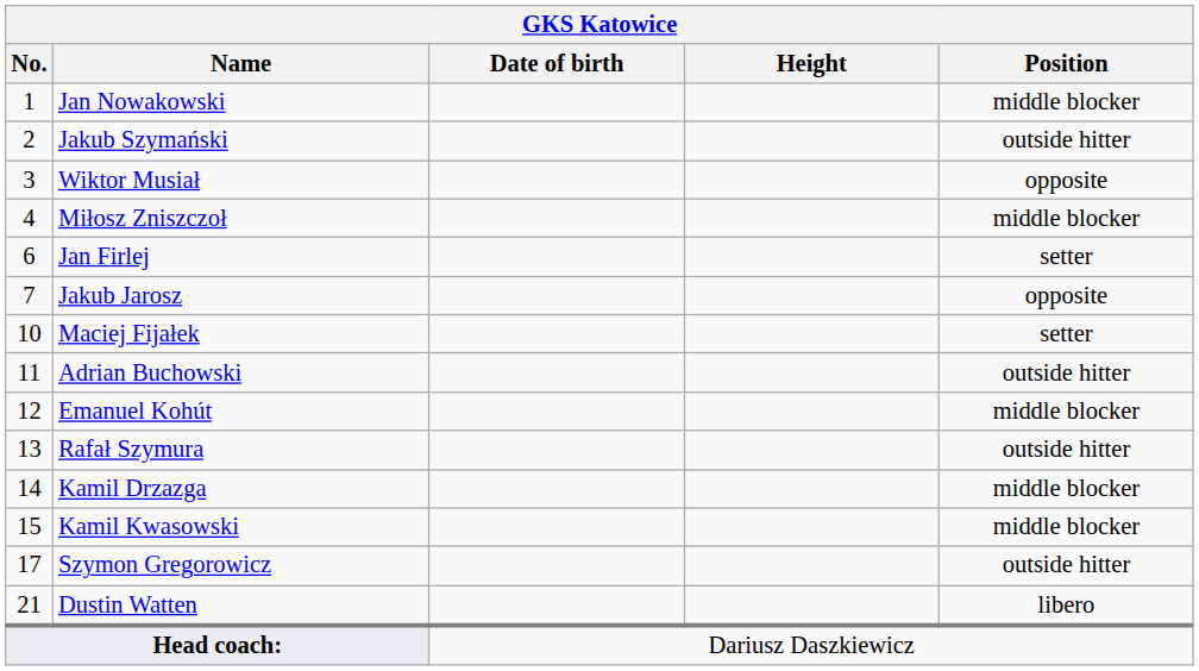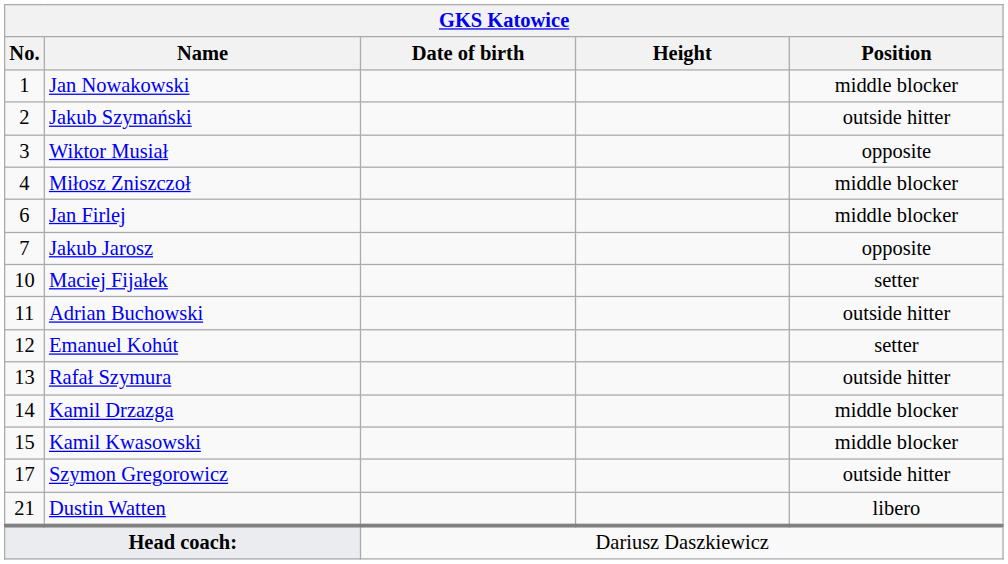 <table class="wikitable collapsible collapsed" style="font-size:100%; text-align:center">
 <tr>
 <th colspan=5 style="width:30em"><a href='#'>GKS Katowice</a></th>
 </tr>
 <tr>
 <th>No.</th>
 <th style="width:15em">Name</th>
 <th style="width:10em">Date of birth</th>
 <th style="width:10em">Height</th>
 <th style="width:10em">Position</th>
 </tr>
 <tr>
 <td>1</td>
 <td align=left> <a href='#'>Jan Nowakowski</a></td>
 <td align=right></td>
 <td></td>
 <td>middle blocker</td>
 </tr>
 <tr>
 <td>2</td>
 <td align=left> <a href='#'>Jakub Szymański</a></td>
 <td align=right></td>
 <td></td>
 <td>outside hitter</td>
 </tr>
 <tr>
 <td>3</td>
 <td align=left> <a href='#'>Wiktor Musiał</a></td>
 <td align=right></td>
 <td></td>
 <td>opposite</td>
 </tr>
 <tr>
 <td>4</td>
 <td align=left> <a href='#'>Miłosz Zniszczoł</a></td>
 <td align=right></td>
 <td></td>
 <td>middle blocker</td>
 </tr>
 <tr>
 <td>6</td>
 <td align=left> <a href='#'>Jan Firlej</a></td>
 <td align=right></td>
 <td></td>
-<td>setter</td>
+<td>middle blocker</td>
 </tr>
 <tr>
 <td>7</td>
 <td align=left> <a href='#'>Jakub Jarosz</a></td>
 <td align=right></td>
 <td></td>
 <td>opposite</td>
 </tr>
 <tr>
 <td>10</td>
 <td align=left> <a href='#'>Maciej Fijałek</a></td>
 <td align=right></td>
 <td></td>
 <td>setter</td>
 </tr>
 <tr>
 <td>11</td>
 <td align=left> <a href='#'>Adrian Buchowski</a></td>
 <td align=right></td>
 <td></td>
 <td>outside hitter</td>
 </tr>
 <tr>
 <td>12</td>
 <td align=left> <a href='#'>Emanuel Kohút</a></td>
 <td align=right></td>
 <td></td>
-<td>middle blocker</td>
+<td>setter</td>
 </tr>
 <tr>
 <td>13</td>
 <td align=left> <a href='#'>Rafał Szymura</a></td>
 <td align=right></td>
 <td></td>
 <td>outside hitter</td>
 </tr>
 <tr>
 <td>14</td>
 <td align=left> <a href='#'>Kamil Drzazga</a></td>
 <td align=right></td>
 <td></td>
 <td>middle blocker</td>
 </tr>
 <tr>
 <td>15</td>
 <td align=left> <a href='#'>Kamil Kwasowski</a></td>
 <td align=right></td>
 <td></td>
 <td>middle blocker</td>
 </tr>
 <tr>
 <td>17</td>
 <td align=left> <a href='#'>Szymon Gregorowicz</a></td>
 <td align=right></td>
 <td></td>
 <td>outside hitter</td>
 </tr>
 <tr>
 <td>21</td>
 <td align=left> <a href='#'>Dustin Watten</a></td>
 <td align=right></td>
 <td></td>
 <td>libero</td>
 </tr>
 <tr style="border-top: 3px solid grey">
 <td colspan=2 style="background:#EAECF0"><strong>Head coach:</strong></td>
 <td colspan=3> Dariusz Daszkiewicz</td>
 </tr>
 </table>
